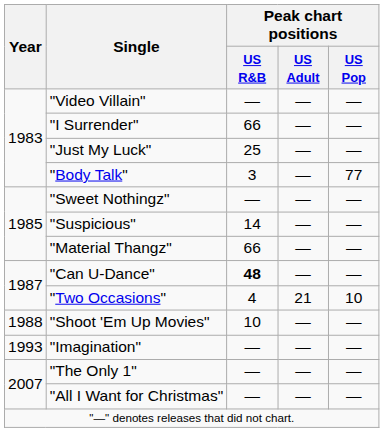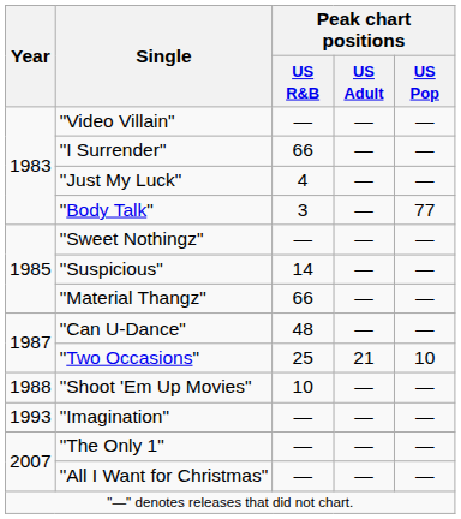 <table class="wikitable">
 <tr>
 <th scope="col" rowspan="2">Year</th>
 <th scope="col" rowspan="2">Single</th>
 <th scope="col" colspan="4">Peak chart positions</th>
 </tr>
 <tr>
 <th style="width:45px;"><small><a href='#'>US R&B</a></small><br></th>
 <th style="width:45px;"><small><a href='#'>US Adult</a></small><br></th>
 <th style="width:45px;"><small><a href='#'>US Pop</a></small><br></th>
 </tr>
 <tr>
 <td rowspan="4">1983</td>
 <td>"Video Villain"</td>
 <td align=center>―</td>
 <td align=center>—</td>
 <td align=center>—</td>
 </tr>
 <tr>
 <td>"I Surrender"</td>
 <td align=center>66</td>
 <td align=center>―</td>
 <td align=center>—</td>
 </tr>
 <tr>
 <td>"Just My Luck"</td>
-<td align=center>25</td>
+<td align=center>4</td>
 <td align=center>―</td>
 <td align=center>―</td>
 </tr>
 <tr>
 <td>"<a href='#'>Body Talk</a>"</td>
 <td align=center>3</td>
 <td align=center>—</td>
 <td align=center>77</td>
 </tr>
 <tr>
 <td rowspan="3">1985</td>
 <td>"Sweet Nothingz"</td>
 <td align=center>―</td>
 <td align=center>―</td>
 <td align=center>―</td>
 </tr>
 <tr>
 <td>"Suspicious"</td>
 <td align=center>14</td>
 <td align=center>―</td>
 <td align=center>—</td>
 </tr>
 <tr>
 <td>"Material Thangz"</td>
 <td align=center>66</td>
 <td align=center>—</td>
 <td align=center>—</td>
 </tr>
 <tr>
 <td rowspan="2">1987</td>
 <td>"Can U-Dance"</td>
-<td align=center><strong>48</strong></td>
+<td align=center>48</td>
 <td align=center>—</td>
 <td align=center>—</td>
 </tr>
 <tr>
 <td>"<a href='#'>Two Occasions</a>"</td>
-<td align=center>4</td>
+<td align=center>25</td>
 <td align=center>21</td>
 <td align=center>10</td>
 </tr>
 <tr>
 <td rowspan="1">1988</td>
 <td>"Shoot 'Em Up Movies"</td>
 <td align=center>10</td>
 <td align=center>―</td>
 <td align=center>―</td>
 </tr>
 <tr>
 <td rowspan="1">1993</td>
 <td>"Imagination"</td>
 <td align=center>―</td>
 <td align=center>―</td>
 <td align=center>—</td>
 </tr>
 <tr>
 <td rowspan="2">2007</td>
 <td>"The Only 1"</td>
 <td align=center>―</td>
 <td align=center>―</td>
 <td align=center>—</td>
 </tr>
 <tr>
 <td>"All I Want for Christmas"</td>
 <td align=center>—</td>
 <td align=center>―</td>
 <td align=center>―</td>
 </tr>
 <tr>
 <td colspan="5" style="text-align:center; font-size:9pt;">"—" denotes releases that did not chart.</td>
 </tr>
 </table>
